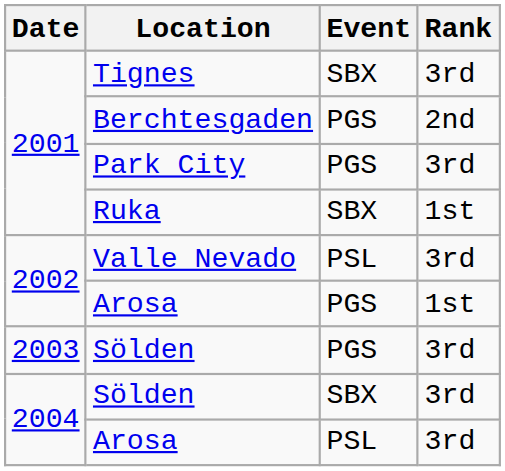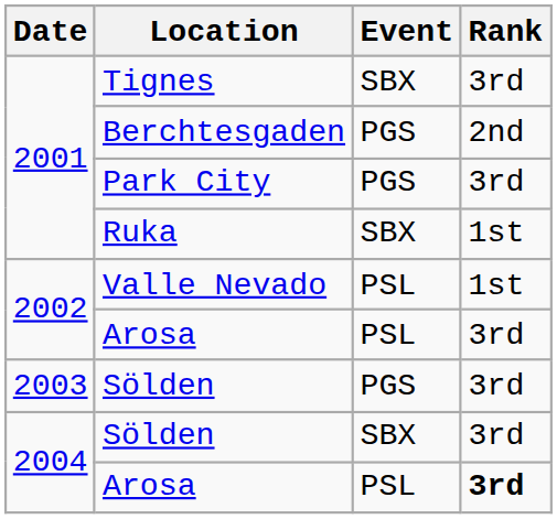 <table class="wikitable">
 <tr>
 <th>Date</th>
 <th>Location</th>
 <th>Event</th>
 <th>Rank</th>
 </tr>
 <tr>
 <td rowspan=4><a href='#'>2001</a></td>
 <td> <a href='#'>Tignes</a></td>
 <td>SBX</td>
 <td>3rd</td>
 </tr>
 <tr>
 <td> <a href='#'>Berchtesgaden</a></td>
 <td>PGS</td>
 <td>2nd</td>
 </tr>
 <tr>
 <td> <a href='#'>Park City</a></td>
 <td>PGS</td>
 <td>3rd</td>
 </tr>
 <tr>
 <td> <a href='#'>Ruka</a></td>
 <td>SBX</td>
 <td>1st</td>
 </tr>
 <tr>
 <td rowspan=2><a href='#'>2002</a></td>
 <td> <a href='#'>Valle Nevado</a></td>
 <td>PSL</td>
-<td>3rd</td>
+<td>1st</td>
 </tr>
 <tr>
 <td> <a href='#'>Arosa</a></td>
-<td>PGS</td>
-<td>1st</td>
+<td>PSL</td>
+<td>3rd</td>
 </tr>
 <tr>
 <td><a href='#'>2003</a></td>
 <td> <a href='#'>Sölden</a></td>
 <td>PGS</td>
 <td>3rd</td>
 </tr>
 <tr>
 <td rowspan=2><a href='#'>2004</a></td>
 <td> <a href='#'>Sölden</a></td>
 <td>SBX</td>
 <td>3rd</td>
 </tr>
 <tr>
 <td> <a href='#'>Arosa</a></td>
 <td>PSL</td>
-<td>3rd</td>
+<td><strong>3rd</strong></td>
 </tr>
 </table>
